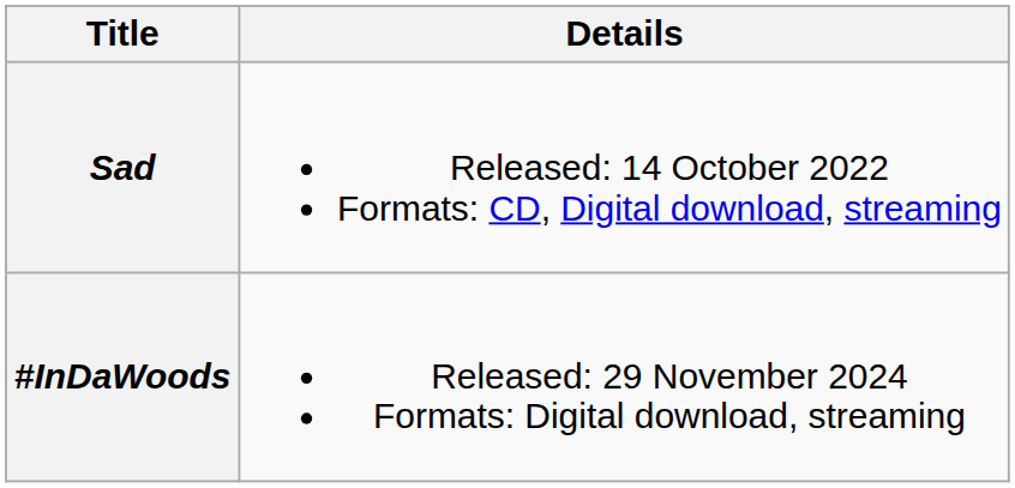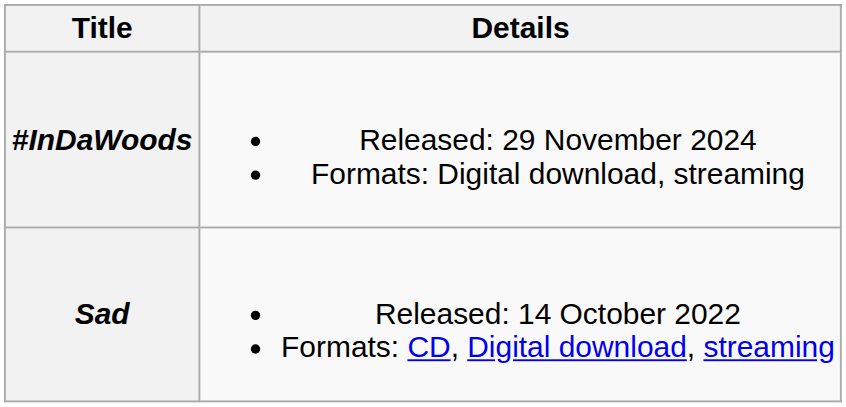 <table class="wikitable plainrowheaders" style="text-align:center">
 <tr>
 <th scope="col">Title</th>
 <th scope="col">Details</th>
 </tr>
 <tr>
+<th scope="row"><em>#InDaWoods</em></th>
+<td><br><ul><li>Released: 29 November 2024</li><li>Formats: Digital download, streaming</li></ul></td>
+</tr>
+<tr>
 <th scope="row"><em>Sad</em></th>
 <td><br><ul><li>Released: 14 October 2022</li><li>Formats: <a href='#'>CD</a>, <a href='#'>Digital download</a>, <a href='#'>streaming</a></li></ul></td>
 </tr>
-<tr>
-<th scope="row"><em>#InDaWoods</em></th>
-<td><br><ul><li>Released: 29 November 2024</li><li>Formats: Digital download, streaming</li></ul></td>
-</tr>
 </table>
